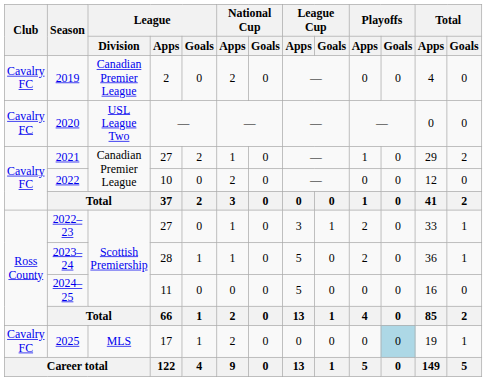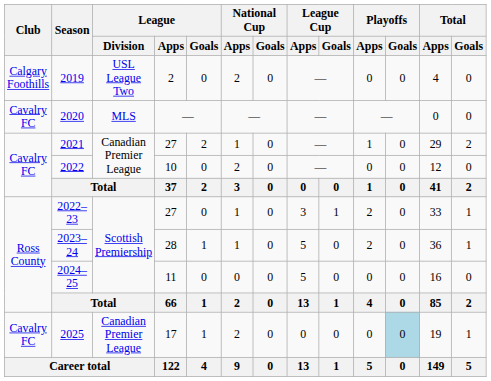 <table class="wikitable" style="text-align:center">
 <tr>
 <th rowspan="2">Club</th>
 <th rowspan="2">Season</th>
 <th colspan="3">League</th>
 <th colspan="2">National Cup</th>
 <th colspan="2">League Cup</th>
 <th colspan="2">Playoffs</th>
 <th colspan="2">Total</th>
 </tr>
 <tr>
 <th>Division</th>
 <th>Apps</th>
 <th>Goals</th>
 <th>Apps</th>
 <th>Goals</th>
 <th>Apps</th>
 <th>Goals</th>
 <th>Apps</th>
 <th>Goals</th>
 <th>Apps</th>
 <th>Goals</th>
 </tr>
 <tr>
-<td><a href='#'>Cavalry FC</a></td>
+<td><a href='#'>Calgary Foothills</a></td>
 <td><a href='#'>2019</a></td>
-<td><a href='#'>Canadian Premier League</a></td>
+<td><a href='#'>USL League Two</a></td>
 <td>2</td>
 <td>0</td>
 <td>2</td>
 <td>0</td>
 <td colspan="2">—</td>
 <td>0</td>
 <td>0</td>
 <td>4</td>
 <td>0</td>
 </tr>
 <tr>
 <td><a href='#'>Cavalry FC</a></td>
 <td><a href='#'>2020</a></td>
-<td><a href='#'>USL League Two</a></td>
+<td><a href='#'>MLS</a></td>
 <td colspan="2">—</td>
 <td colspan="2">—</td>
 <td colspan="2">—</td>
 <td colspan="2">—</td>
 <td>0</td>
 <td>0</td>
 </tr>
 <tr>
 <td rowspan=3><a href='#'>Cavalry FC</a></td>
 <td><a href='#'>2021</a></td>
 <td rowspan="2">Canadian Premier League</td>
 <td>27</td>
 <td>2</td>
 <td>1</td>
 <td>0</td>
 <td colspan="2">—</td>
 <td>1</td>
 <td>0</td>
 <td>29</td>
 <td>2</td>
 </tr>
 <tr>
 <td><a href='#'>2022</a></td>
 <td>10</td>
 <td>0</td>
 <td>2</td>
 <td>0</td>
 <td colspan="2">—</td>
 <td>0</td>
 <td>0</td>
 <td>12</td>
 <td>0</td>
 </tr>
 <tr>
 <th colspan="2">Total</th>
 <th>37</th>
 <th>2</th>
 <th>3</th>
 <th>0</th>
 <th>0</th>
 <th>0</th>
 <th>1</th>
 <th>0</th>
 <th>41</th>
 <th>2</th>
 </tr>
 <tr>
 <td rowspan="4"><a href='#'>Ross County</a></td>
 <td><a href='#'>2022–23</a></td>
 <td rowspan="3"><a href='#'>Scottish Premiership</a></td>
 <td>27</td>
 <td>0</td>
 <td>1</td>
 <td>0</td>
 <td>3</td>
 <td>1</td>
 <td>2</td>
 <td>0</td>
 <td>33</td>
 <td>1</td>
 </tr>
 <tr>
 <td><a href='#'>2023–24</a></td>
 <td>28</td>
 <td>1</td>
 <td>1</td>
 <td>0</td>
 <td>5</td>
 <td>0</td>
 <td>2</td>
 <td>0</td>
 <td>36</td>
 <td>1</td>
 </tr>
 <tr>
 <td><a href='#'>2024–25</a></td>
 <td>11</td>
 <td>0</td>
 <td>0</td>
 <td>0</td>
 <td>5</td>
 <td>0</td>
 <td>0</td>
 <td>0</td>
 <td>16</td>
 <td>0</td>
 </tr>
 <tr>
 <th colspan="2">Total</th>
 <th>66</th>
 <th>1</th>
 <th>2</th>
 <th>0</th>
 <th>13</th>
 <th>1</th>
 <th>4</th>
 <th>0</th>
 <th>85</th>
 <th>2</th>
 </tr>
 <tr>
 <td><a href='#'>Cavalry FC</a></td>
 <td><a href='#'>2025</a></td>
-<td><a href='#'>MLS</a></td>
+<td><a href='#'>Canadian Premier League</a></td>
 <td>17</td>
 <td>1</td>
 <td>2</td>
 <td>0</td>
 <td>0</td>
 <td>0</td>
 <td>0</td>
 <td style="background: lightblue;">0</td>
 <td>19</td>
 <td>1</td>
 </tr>
 <tr>
 <th colspan="3">Career total</th>
 <th>122</th>
 <th>4</th>
 <th>9</th>
 <th>0</th>
 <th>13</th>
 <th>1</th>
 <th>5</th>
 <th>0</th>
 <th>149</th>
 <th>5</th>
 </tr>
 </table>
